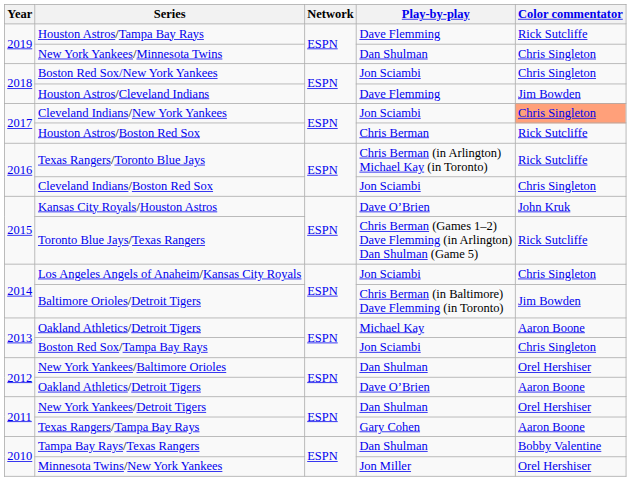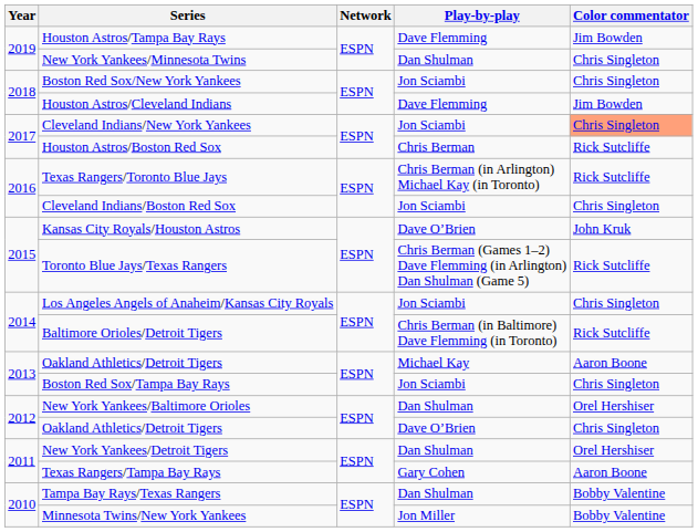 <table class="wikitable">
 <tr>
 <th>Year</th>
 <th>Series</th>
 <th>Network</th>
 <th><a href='#'>Play-by-play</a></th>
 <th><a href='#'>Color commentator</a></th>
 </tr>
 <tr>
 <td rowspan=2><a href='#'>2019</a></td>
 <td><a href='#'>Houston Astros</a>/<a href='#'>Tampa Bay Rays</a></td>
 <td rowspan="2"><a href='#'>ESPN</a></td>
 <td><a href='#'>Dave Flemming</a></td>
-<td><a href='#'>Rick Sutcliffe</a></td>
+<td><a href='#'>Jim Bowden</a></td>
 </tr>
 <tr>
 <td><a href='#'>New York Yankees</a>/<a href='#'>Minnesota Twins</a></td>
 <td><a href='#'>Dan Shulman</a></td>
 <td><a href='#'>Chris Singleton</a></td>
 </tr>
 <tr>
 <td rowspan=2><a href='#'>2018</a></td>
 <td><a href='#'>Boston Red Sox/New York Yankees</a></td>
 <td rowspan="2"><a href='#'>ESPN</a></td>
 <td><a href='#'>Jon Sciambi</a></td>
 <td><a href='#'>Chris Singleton</a></td>
 </tr>
 <tr>
 <td><a href='#'>Houston Astros</a>/<a href='#'>Cleveland Indians</a></td>
 <td><a href='#'>Dave Flemming</a></td>
 <td><a href='#'>Jim Bowden</a></td>
 </tr>
 <tr>
 <td rowspan=2><a href='#'>2017</a></td>
 <td><a href='#'>Cleveland Indians</a>/<a href='#'>New York Yankees</a></td>
 <td rowspan="2"><a href='#'>ESPN</a></td>
 <td><a href='#'>Jon Sciambi</a></td>
 <td style="background: lightsalmon;"><a href='#'>Chris Singleton</a></td>
 </tr>
 <tr>
 <td><a href='#'>Houston Astros</a>/<a href='#'>Boston Red Sox</a></td>
 <td><a href='#'>Chris Berman</a></td>
 <td><a href='#'>Rick Sutcliffe</a></td>
 </tr>
 <tr>
 <td rowspan=2><a href='#'>2016</a></td>
 <td><a href='#'>Texas Rangers</a>/<a href='#'>Toronto Blue Jays</a></td>
 <td rowspan="2"><a href='#'>ESPN</a></td>
 <td><a href='#'>Chris Berman</a> (in Arlington)<br><a href='#'>Michael Kay</a> (in Toronto)</td>
 <td><a href='#'>Rick Sutcliffe</a></td>
 </tr>
 <tr>
 <td><a href='#'>Cleveland Indians</a>/<a href='#'>Boston Red Sox</a></td>
 <td><a href='#'>Jon Sciambi</a></td>
 <td><a href='#'>Chris Singleton</a></td>
 </tr>
 <tr>
 <td rowspan=2><a href='#'>2015</a></td>
 <td><a href='#'>Kansas City Royals</a>/<a href='#'>Houston Astros</a></td>
 <td rowspan="2"><a href='#'>ESPN</a></td>
 <td><a href='#'>Dave O’Brien</a></td>
 <td><a href='#'>John Kruk</a></td>
 </tr>
 <tr>
 <td><a href='#'>Toronto Blue Jays</a>/<a href='#'>Texas Rangers</a></td>
 <td><a href='#'>Chris Berman</a> (Games 1–2)<br><a href='#'>Dave Flemming</a> (in Arlington)<br><a href='#'>Dan Shulman</a> (Game 5)</td>
 <td><a href='#'>Rick Sutcliffe</a></td>
 </tr>
 <tr>
 <td rowspan=2><a href='#'>2014</a></td>
 <td><a href='#'>Los Angeles Angels of Anaheim</a>/<a href='#'>Kansas City Royals</a></td>
 <td rowspan="2"><a href='#'>ESPN</a></td>
 <td><a href='#'>Jon Sciambi</a></td>
 <td><a href='#'>Chris Singleton</a></td>
 </tr>
 <tr>
 <td><a href='#'>Baltimore Orioles</a>/<a href='#'>Detroit Tigers</a></td>
 <td><a href='#'>Chris Berman</a> (in Baltimore)<br><a href='#'>Dave Flemming</a> (in Toronto)</td>
-<td><a href='#'>Jim Bowden</a></td>
+<td><a href='#'>Rick Sutcliffe</a></td>
 </tr>
 <tr>
 <td rowspan=2><a href='#'>2013</a></td>
 <td><a href='#'>Oakland Athletics</a>/<a href='#'>Detroit Tigers</a></td>
 <td rowspan="2"><a href='#'>ESPN</a></td>
 <td><a href='#'>Michael Kay</a></td>
 <td><a href='#'>Aaron Boone</a></td>
 </tr>
 <tr>
 <td><a href='#'>Boston Red Sox</a>/<a href='#'>Tampa Bay Rays</a></td>
 <td><a href='#'>Jon Sciambi</a></td>
 <td><a href='#'>Chris Singleton</a></td>
 </tr>
 <tr>
 <td rowspan=2><a href='#'>2012</a></td>
 <td><a href='#'>New York Yankees</a>/<a href='#'>Baltimore Orioles</a></td>
 <td rowspan="2"><a href='#'>ESPN</a></td>
 <td><a href='#'>Dan Shulman</a></td>
 <td><a href='#'>Orel Hershiser</a></td>
 </tr>
 <tr>
 <td><a href='#'>Oakland Athletics</a>/<a href='#'>Detroit Tigers</a></td>
 <td><a href='#'>Dave O’Brien</a></td>
-<td><a href='#'>Aaron Boone</a></td>
+<td><a href='#'>Chris Singleton</a></td>
 </tr>
 <tr>
 <td rowspan=2><a href='#'>2011</a></td>
 <td><a href='#'>New York Yankees</a>/<a href='#'>Detroit Tigers</a></td>
 <td rowspan="2"><a href='#'>ESPN</a></td>
 <td><a href='#'>Dan Shulman</a></td>
 <td><a href='#'>Orel Hershiser</a></td>
 </tr>
 <tr>
 <td><a href='#'>Texas Rangers</a>/<a href='#'>Tampa Bay Rays</a></td>
 <td><a href='#'>Gary Cohen</a></td>
 <td><a href='#'>Aaron Boone</a></td>
 </tr>
 <tr>
 <td rowspan=2><a href='#'>2010</a></td>
 <td><a href='#'>Tampa Bay Rays</a>/<a href='#'>Texas Rangers</a></td>
 <td rowspan="2"><a href='#'>ESPN</a></td>
 <td><a href='#'>Dan Shulman</a></td>
 <td><a href='#'>Bobby Valentine</a></td>
 </tr>
 <tr>
 <td><a href='#'>Minnesota Twins</a>/<a href='#'>New York Yankees</a></td>
 <td><a href='#'>Jon Miller</a></td>
-<td><a href='#'>Orel Hershiser</a></td>
+<td><a href='#'>Bobby Valentine</a></td>
 </tr>
 </table>
